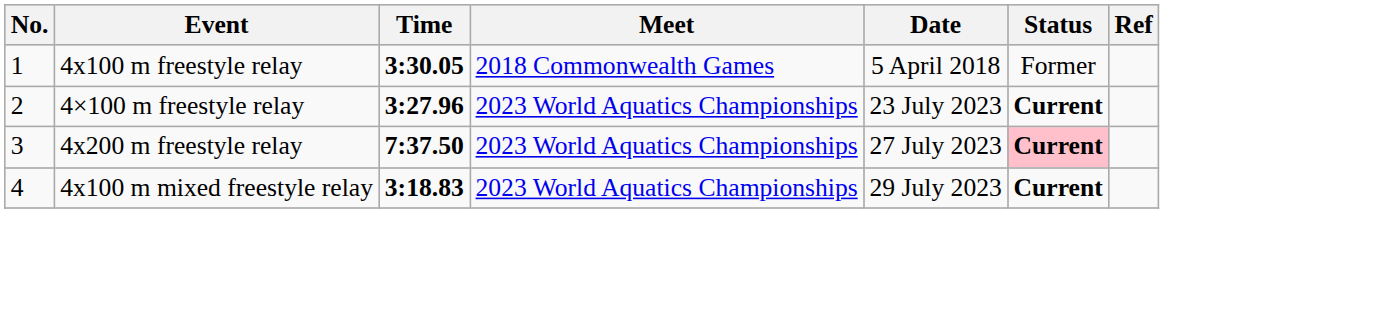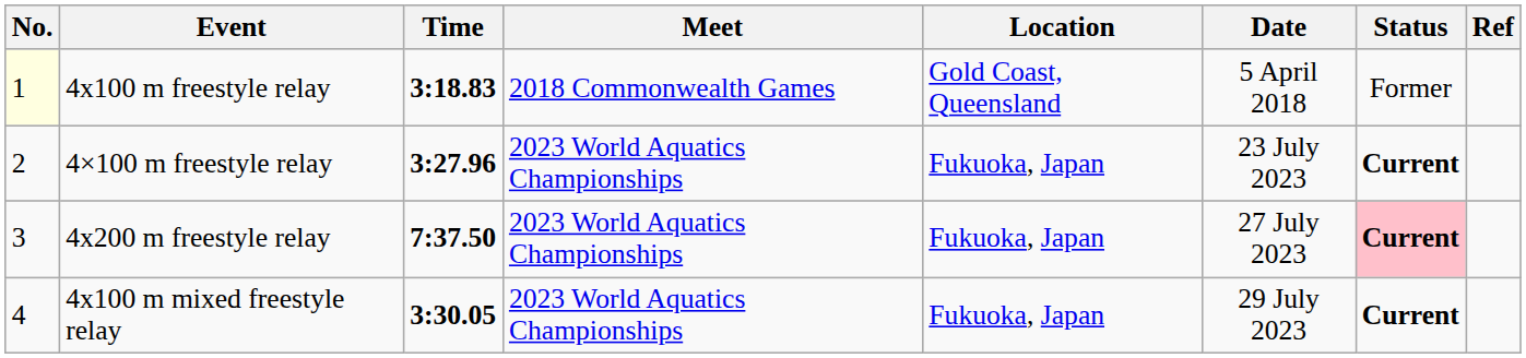 <table class="wikitable sortable">
 <tr>
 <th>No.</th>
 <th>Event</th>
 <th>Time</th>
 <th>Meet</th>
+<th>Location</th>
 <th>Date</th>
 <th>Status</th>
 <th>Ref</th>
 </tr>
 <tr>
-<td>1</td>
+<td style="background: lightyellow;">1</td>
 <td>4x100 m freestyle relay</td>
-<td align="center"><strong>3:30.05</strong></td>
+<td align="center"><strong>3:18.83</strong></td>
 <td><a href='#'>2018 Commonwealth Games</a></td>
+<td><a href='#'>Gold Coast, Queensland</a></td>
 <td align="center">5 April 2018</td>
 <td align="center">Former</td>
 <td align="center"></td>
 </tr>
 <tr>
 <td>2</td>
 <td>4×100 m freestyle relay</td>
 <td align="center"><strong>3:27.96</strong></td>
 <td><a href='#'>2023 World Aquatics Championships</a></td>
+<td><a href='#'>Fukuoka</a>, <a href='#'>Japan</a></td>
 <td align="center">23 July 2023</td>
 <td align="center"><strong>Current</strong></td>
 <td align="center"></td>
 </tr>
 <tr>
 <td>3</td>
 <td>4x200 m freestyle relay</td>
 <td align="center"><strong>7:37.50</strong></td>
 <td><a href='#'>2023 World Aquatics Championships</a></td>
+<td><a href='#'>Fukuoka</a>, <a href='#'>Japan</a></td>
 <td align="center">27 July 2023</td>
 <td align="center" style="background: pink;"><strong>Current</strong></td>
 <td align="center"></td>
 </tr>
 <tr>
 <td>4</td>
 <td>4x100 m mixed freestyle relay</td>
-<td align="center"><strong>3:18.83</strong></td>
+<td align="center"><strong>3:30.05</strong></td>
 <td><a href='#'>2023 World Aquatics Championships</a></td>
+<td><a href='#'>Fukuoka</a>, <a href='#'>Japan</a></td>
 <td align="center">29 July 2023</td>
 <td align="center"><strong>Current</strong></td>
 <td align="center"></td>
 </tr>
 </table>
